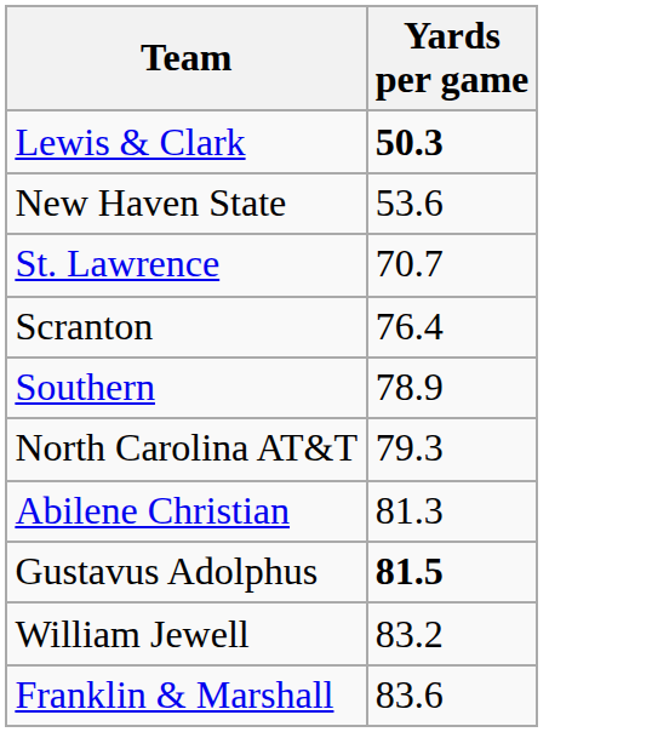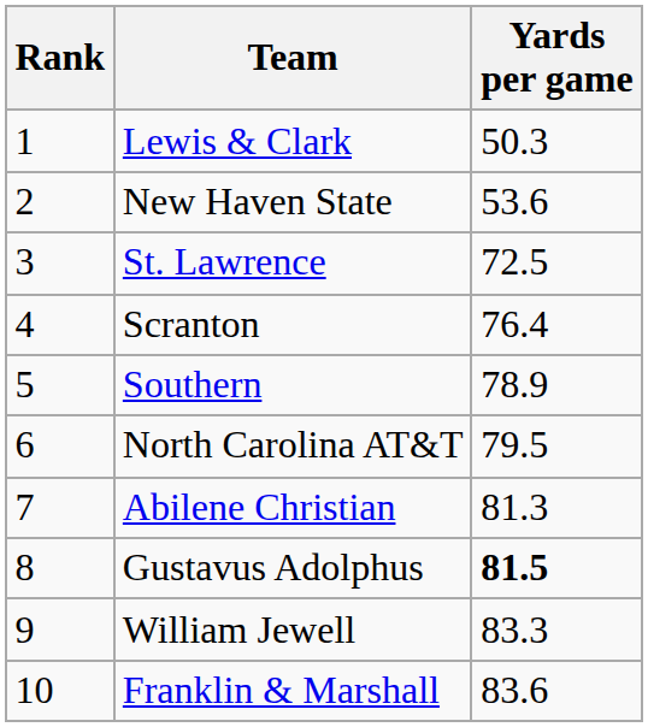 <table class="wikitable sortable">
 <tr>
+<th>Rank</th>
 <th>Team</th>
 <th>Yards<br>per game</th>
 </tr>
 <tr>
+<td>1</td>
 <td><a href='#'>Lewis & Clark</a></td>
-<td><strong>50.3</strong></td>
+<td>50.3</td>
 </tr>
 <tr>
+<td>2</td>
 <td>New Haven State</td>
 <td>53.6</td>
 </tr>
 <tr>
+<td>3</td>
 <td><a href='#'>St. Lawrence</a></td>
-<td>70.7</td>
+<td>72.5</td>
 </tr>
 <tr>
+<td>4</td>
 <td>Scranton</td>
 <td>76.4</td>
 </tr>
 <tr>
+<td>5</td>
 <td><a href='#'>Southern</a></td>
 <td>78.9</td>
 </tr>
 <tr>
+<td>6</td>
 <td>North Carolina AT&T</td>
-<td>79.3</td>
+<td>79.5</td>
 </tr>
 <tr>
+<td>7</td>
 <td><a href='#'>Abilene Christian</a></td>
 <td>81.3</td>
 </tr>
 <tr>
+<td>8</td>
 <td>Gustavus Adolphus</td>
 <td><strong>81.5</strong></td>
 </tr>
 <tr>
+<td>9</td>
 <td>William Jewell</td>
-<td>83.2</td>
+<td>83.3</td>
 </tr>
 <tr>
+<td>10</td>
 <td><a href='#'>Franklin & Marshall</a></td>
 <td>83.6</td>
 </tr>
 </table>
